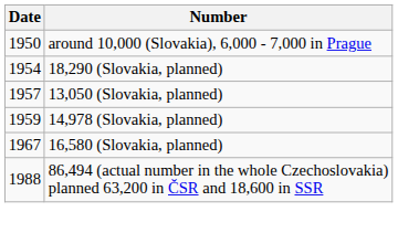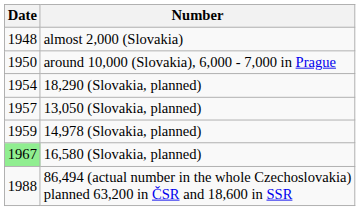 <table class="wikitable">
 <tr>
 <th>Date</th>
 <th>Number</th>
+</tr>
+<tr>
+<td>1948</td>
+<td>almost 2,000 (Slovakia)</td>
 </tr>
 <tr>
 <td>1950</td>
 <td>around 10,000 (Slovakia), 6,000 - 7,000 in <a href='#'>Prague</a></td>
 </tr>
 <tr>
 <td>1954</td>
 <td>18,290 (Slovakia, planned)</td>
 </tr>
 <tr>
 <td>1957</td>
 <td>13,050 (Slovakia, planned)</td>
 </tr>
 <tr>
 <td>1959</td>
 <td>14,978 (Slovakia, planned)</td>
 </tr>
 <tr>
-<td>1967</td>
+<td style="background: lightgreen;">1967</td>
 <td>16,580 (Slovakia, planned)</td>
 </tr>
 <tr>
 <td>1988</td>
 <td>86,494 (actual number in the whole Czechoslovakia)<br> planned 63,200 in <a href='#'>ČSR</a> and 18,600 in <a href='#'>SSR</a></td>
 </tr>
 </table>
